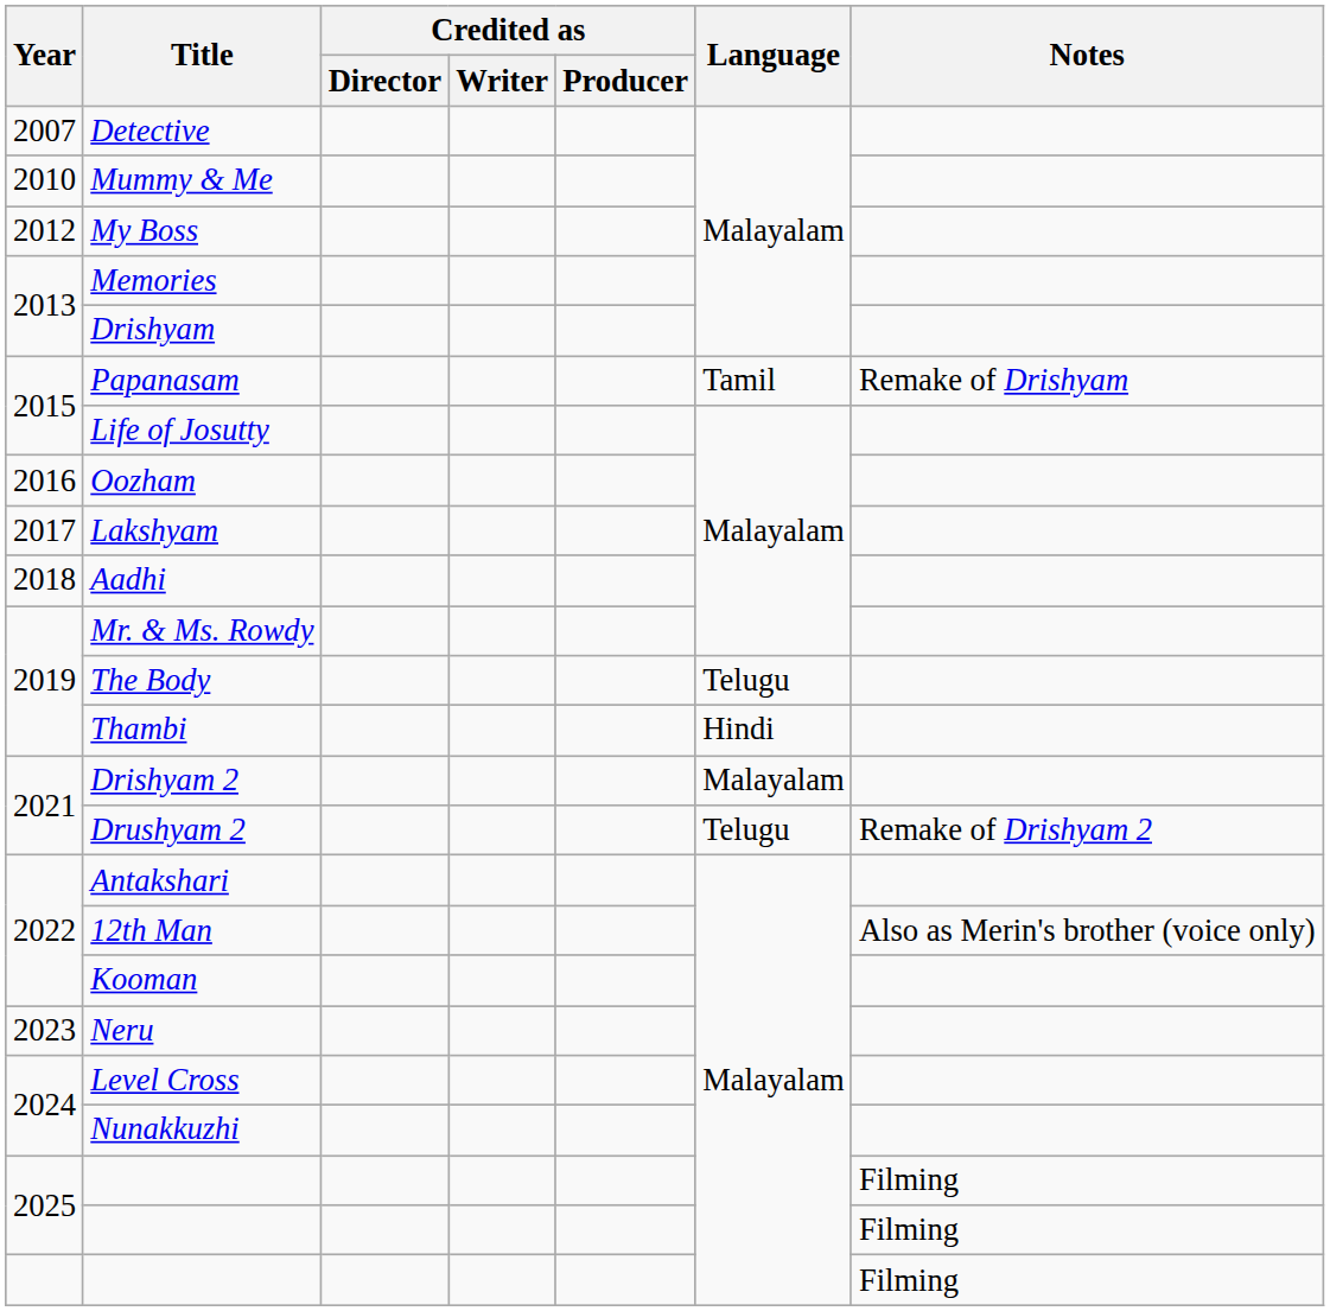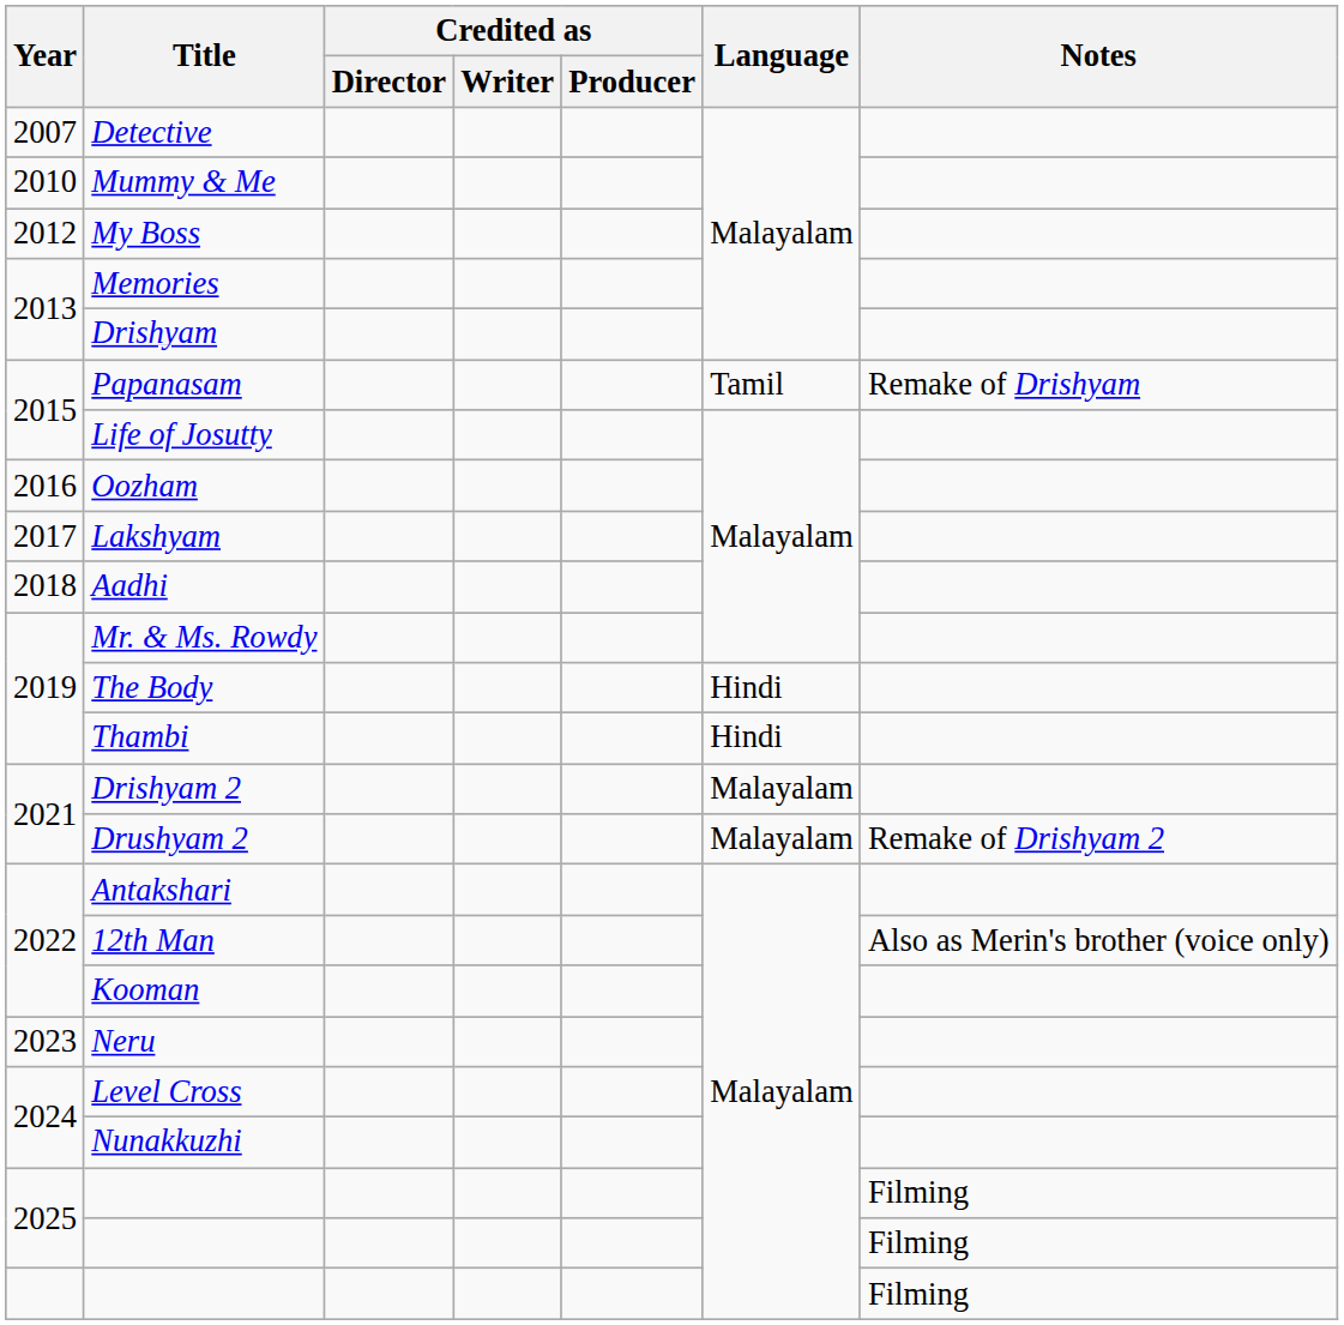 <table class="wikitable">
 <tr>
 <th rowspan="2">Year</th>
 <th rowspan="2">Title</th>
 <th colspan="3">Credited as</th>
 <th rowspan="2">Language</th>
 <th rowspan="2">Notes</th>
 </tr>
 <tr>
 <th>Director</th>
 <th>Writer</th>
 <th>Producer</th>
 </tr>
 <tr>
 <td>2007</td>
 <td><em><a href='#'>Detective</a></em></td>
 <td></td>
 <td></td>
 <td></td>
 <td rowspan="5">Malayalam</td>
 <td></td>
 </tr>
 <tr>
 <td>2010</td>
 <td><em><a href='#'>Mummy & Me</a></em></td>
 <td></td>
 <td></td>
 <td></td>
 <td></td>
 </tr>
 <tr>
 <td>2012</td>
 <td><em><a href='#'>My Boss</a></em></td>
 <td></td>
 <td></td>
 <td></td>
 <td></td>
 </tr>
 <tr>
 <td rowspan="2">2013</td>
 <td><em><a href='#'>Memories</a></em></td>
 <td></td>
 <td></td>
 <td></td>
 <td></td>
 </tr>
 <tr>
 <td><em><a href='#'>Drishyam</a></em></td>
 <td></td>
 <td></td>
 <td></td>
 <td></td>
 </tr>
 <tr>
 <td rowspan="2">2015</td>
 <td><em><a href='#'>Papanasam</a></em></td>
 <td></td>
 <td></td>
 <td></td>
 <td>Tamil</td>
 <td>Remake of <em><a href='#'>Drishyam</a></em></td>
 </tr>
 <tr>
 <td><em><a href='#'>Life of Josutty</a></em></td>
 <td></td>
 <td></td>
 <td></td>
 <td rowspan="5">Malayalam</td>
 <td></td>
 </tr>
 <tr>
 <td>2016</td>
 <td><em><a href='#'>Oozham</a></em></td>
 <td></td>
 <td></td>
 <td></td>
 <td></td>
 </tr>
 <tr>
 <td>2017</td>
 <td><em><a href='#'>Lakshyam</a></em></td>
 <td></td>
 <td></td>
 <td></td>
 <td></td>
 </tr>
 <tr>
 <td>2018</td>
 <td><em><a href='#'>Aadhi</a></em></td>
 <td></td>
 <td></td>
 <td></td>
 <td></td>
 </tr>
 <tr>
 <td rowspan="3">2019</td>
 <td><em><a href='#'>Mr. & Ms. Rowdy</a></em></td>
 <td></td>
 <td></td>
 <td></td>
 <td></td>
 </tr>
 <tr>
 <td><em><a href='#'>The Body</a></em></td>
 <td></td>
 <td></td>
 <td></td>
-<td>Telugu</td>
+<td>Hindi</td>
 <td></td>
 </tr>
 <tr>
 <td><em><a href='#'>Thambi</a></em></td>
 <td></td>
 <td></td>
 <td></td>
 <td>Hindi</td>
 <td></td>
 </tr>
 <tr>
 <td rowspan="2">2021</td>
 <td><em><a href='#'>Drishyam 2</a></em></td>
 <td></td>
 <td></td>
 <td></td>
 <td>Malayalam</td>
 <td></td>
 </tr>
 <tr>
 <td><em><a href='#'>Drushyam 2</a></em></td>
 <td></td>
 <td></td>
 <td></td>
-<td>Telugu</td>
+<td>Malayalam</td>
 <td>Remake of <em><a href='#'>Drishyam 2</a></em></td>
 </tr>
 <tr>
 <td rowspan=3>2022</td>
 <td><em><a href='#'>Antakshari</a></em></td>
 <td></td>
 <td></td>
 <td></td>
 <td rowspan=9>Malayalam</td>
 <td></td>
 </tr>
 <tr>
 <td><em><a href='#'>12th Man</a></em></td>
 <td></td>
 <td></td>
 <td></td>
 <td>Also as Merin's brother (voice only)</td>
 </tr>
 <tr>
 <td><em><a href='#'>Kooman</a></em></td>
 <td></td>
 <td></td>
 <td></td>
 <td></td>
 </tr>
 <tr>
 <td>2023</td>
 <td><em><a href='#'>Neru</a></em></td>
 <td></td>
 <td></td>
 <td></td>
 <td></td>
 </tr>
 <tr>
 <td rowspan=2>2024</td>
 <td><em><a href='#'>Level Cross</a></em></td>
 <td></td>
 <td></td>
 <td></td>
 <td></td>
 </tr>
 <tr>
 <td><em><a href='#'>Nunakkuzhi</a></em></td>
 <td></td>
 <td></td>
 <td></td>
 <td></td>
 </tr>
 <tr>
 <td rowspan=2>2025</td>
 <td></td>
 <td></td>
 <td></td>
 <td></td>
 <td>Filming</td>
 </tr>
 <tr>
 <td></td>
 <td></td>
 <td></td>
 <td></td>
 <td>Filming</td>
 </tr>
 <tr>
 <td></td>
 <td></td>
 <td></td>
 <td></td>
 <td></td>
 <td>Filming</td>
 </tr>
 <tr>
 </tr>
 </table>
